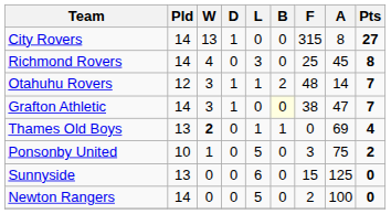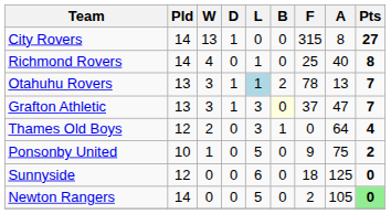 <table class="wikitable" style="text-align:center;">
 <tr>
 <th width=175>Team</th>
 <th width=20 abbr="Played">Pld</th>
 <th width=20 abbr="Won">W</th>
 <th width=20 abbr="Drawn">D</th>
 <th width=20 abbr="Lost">L</th>
 <th width=20 abbr="Bye">B</th>
 <th width=20 abbr="For">F</th>
 <th width=20 abbr="Against">A</th>
 <th width=20 abbr="Points">Pts</th>
 </tr>
 <tr>
 <td style="text-align:left;"><a href='#'>City Rovers</a></td>
 <td>14</td>
 <td>13</td>
 <td>1</td>
 <td>0</td>
 <td>0</td>
 <td>315</td>
 <td>8</td>
 <td><strong>27</strong></td>
 </tr>
 <tr>
 <td style="text-align:left;"><a href='#'>Richmond Rovers</a></td>
 <td>14</td>
 <td>4</td>
 <td>0</td>
-<td>3</td>
+<td>1</td>
 <td>0</td>
 <td>25</td>
-<td>45</td>
+<td>40</td>
 <td><strong>8</strong></td>
 </tr>
 <tr>
 <td style="text-align:left;"><a href='#'>Otahuhu Rovers</a></td>
-<td>12</td>
+<td>13</td>
 <td>3</td>
 <td>1</td>
-<td>1</td>
+<td style="background: lightblue;">1</td>
 <td>2</td>
-<td>48</td>
-<td>14</td>
+<td>78</td>
+<td>13</td>
 <td><strong>7</strong></td>
 </tr>
 <tr>
 <td style="text-align:left;"><a href='#'>Grafton Athletic</a></td>
-<td>14</td>
+<td>13</td>
 <td>3</td>
 <td>1</td>
-<td>0</td>
+<td>3</td>
 <td style="background: lightyellow;">0</td>
-<td>38</td>
+<td>37</td>
 <td>47</td>
 <td><strong>7</strong></td>
 </tr>
 <tr>
 <td style="text-align:left;"><a href='#'>Thames Old Boys</a></td>
-<td>13</td>
-<td><strong>2</strong></td>
+<td>12</td>
+<td>2</td>
 <td>0</td>
-<td>1</td>
+<td>3</td>
 <td>1</td>
 <td>0</td>
-<td>69</td>
+<td>64</td>
 <td><strong>4</strong></td>
 </tr>
 <tr>
 <td style="text-align:left;"><a href='#'>Ponsonby United</a></td>
 <td>10</td>
 <td>1</td>
 <td>0</td>
 <td>5</td>
 <td>0</td>
-<td>3</td>
+<td>9</td>
 <td>75</td>
 <td><strong>2</strong></td>
 </tr>
 <tr>
 <td style="text-align:left;"><a href='#'>Sunnyside</a></td>
-<td>13</td>
+<td>12</td>
 <td>0</td>
 <td>0</td>
 <td>6</td>
 <td>0</td>
-<td>15</td>
+<td>18</td>
 <td>125</td>
 <td><strong>0</strong></td>
 </tr>
 <tr>
 <td style="text-align:left;"><a href='#'>Newton Rangers</a></td>
 <td>14</td>
 <td>0</td>
 <td>0</td>
 <td>5</td>
 <td>0</td>
 <td>2</td>
-<td>100</td>
-<td><strong>0</strong></td>
+<td>105</td>
+<td style="background: lightgreen;"><strong>0</strong></td>
 </tr>
 <tr>
 </tr>
 </table>
